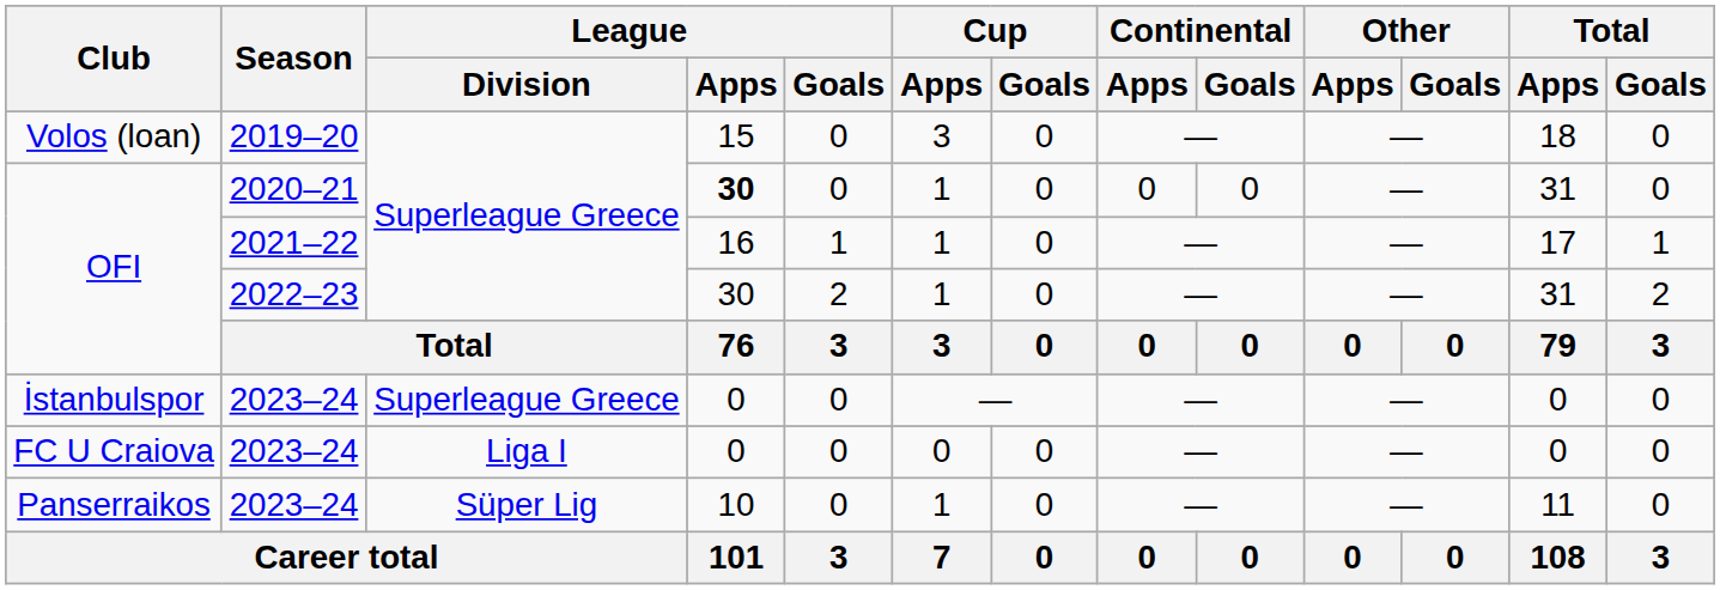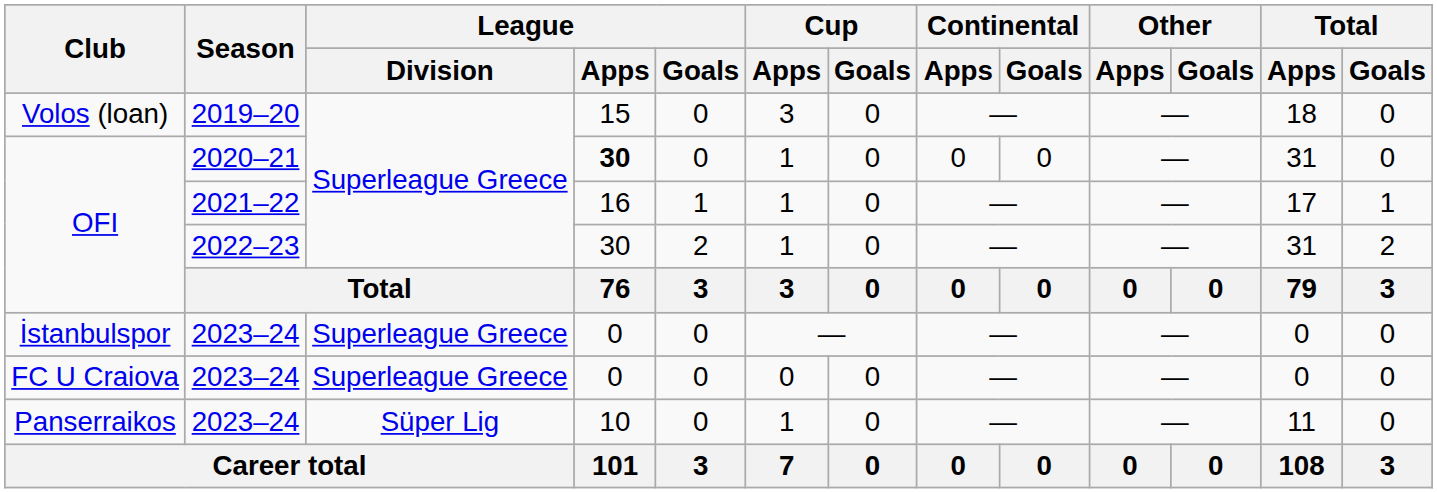 <table class="wikitable" style="text-align:center">
 <tr>
 <th rowspan=2>Club</th>
 <th rowspan=2>Season</th>
 <th colspan=3>League</th>
 <th colspan=2>Cup</th>
 <th colspan=2>Continental</th>
 <th colspan=2>Other</th>
 <th colspan=2>Total</th>
 </tr>
 <tr>
 <th>Division</th>
 <th>Apps</th>
 <th>Goals</th>
 <th>Apps</th>
 <th>Goals</th>
 <th>Apps</th>
 <th>Goals</th>
 <th>Apps</th>
 <th>Goals</th>
 <th>Apps</th>
 <th>Goals</th>
 </tr>
 <tr>
 <td><a href='#'>Volos</a> (loan)</td>
 <td><a href='#'>2019–20</a></td>
 <td rowspan="4"><a href='#'>Superleague Greece</a></td>
 <td>15</td>
 <td>0</td>
 <td>3</td>
 <td>0</td>
 <td colspan="2">—</td>
 <td colspan="2">—</td>
 <td>18</td>
 <td>0</td>
 </tr>
 <tr>
 <td rowspan="4"><a href='#'>OFI</a></td>
 <td><a href='#'>2020–21</a></td>
 <td><strong>30</strong></td>
 <td>0</td>
 <td>1</td>
 <td>0</td>
 <td>0</td>
 <td>0</td>
 <td colspan="2">—</td>
 <td>31</td>
 <td>0</td>
 </tr>
 <tr>
 <td><a href='#'>2021–22</a></td>
 <td>16</td>
 <td>1</td>
 <td>1</td>
 <td>0</td>
 <td colspan="2">—</td>
 <td colspan="2">—</td>
 <td>17</td>
 <td>1</td>
 </tr>
 <tr>
 <td><a href='#'>2022–23</a></td>
 <td>30</td>
 <td>2</td>
 <td>1</td>
 <td>0</td>
 <td colspan="2">—</td>
 <td colspan="2">—</td>
 <td>31</td>
 <td>2</td>
 </tr>
 <tr>
 <th colspan="2">Total</th>
 <th>76</th>
 <th>3</th>
 <th>3</th>
 <th>0</th>
 <th>0</th>
 <th>0</th>
 <th>0</th>
 <th>0</th>
 <th>79</th>
 <th>3</th>
 </tr>
 <tr>
 <td><a href='#'>İstanbulspor</a></td>
 <td><a href='#'>2023–24</a></td>
 <td><a href='#'>Superleague Greece</a></td>
 <td>0</td>
 <td>0</td>
 <td colspan="2">—</td>
 <td colspan="2">—</td>
 <td colspan="2">—</td>
 <td>0</td>
 <td>0</td>
 </tr>
 <tr>
 <td><a href='#'>FC U Craiova</a></td>
 <td><a href='#'>2023–24</a></td>
-<td><a href='#'>Liga I</a></td>
+<td><a href='#'>Superleague Greece</a></td>
 <td>0</td>
 <td>0</td>
 <td>0</td>
 <td>0</td>
 <td colspan="2">—</td>
 <td colspan="2">—</td>
 <td>0</td>
 <td>0</td>
 </tr>
 <tr>
 <td><a href='#'>Panserraikos</a></td>
 <td><a href='#'>2023–24</a></td>
 <td><a href='#'>Süper Lig</a></td>
 <td>10</td>
 <td>0</td>
 <td>1</td>
 <td>0</td>
 <td colspan="2">—</td>
 <td colspan="2">—</td>
 <td>11</td>
 <td>0</td>
 </tr>
 <tr>
 <th colspan="3">Career total</th>
 <th>101</th>
 <th>3</th>
 <th>7</th>
 <th>0</th>
 <th>0</th>
 <th>0</th>
 <th>0</th>
 <th>0</th>
 <th>108</th>
 <th>3</th>
 </tr>
 </table>
